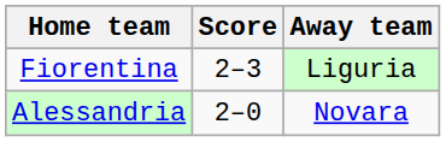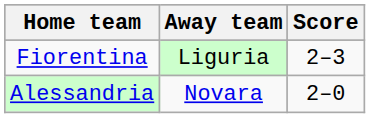 <table class="wikitable" style="text-align: center">
 <tr>
 <th>Home team</th>
+<th>Away team</th>
 <th>Score</th>
-<th>Away team</th>
 </tr>
 <tr>
 <td><a href='#'>Fiorentina</a></td>
+<td bgcolor="ccffcc">Liguria</td>
 <td>2–3</td>
-<td bgcolor="ccffcc">Liguria</td>
 </tr>
 <tr>
 <td bgcolor="ccffcc"><a href='#'>Alessandria</a></td>
+<td><a href='#'>Novara</a></td>
 <td>2–0</td>
-<td><a href='#'>Novara</a></td>
 </tr>
 </table>
